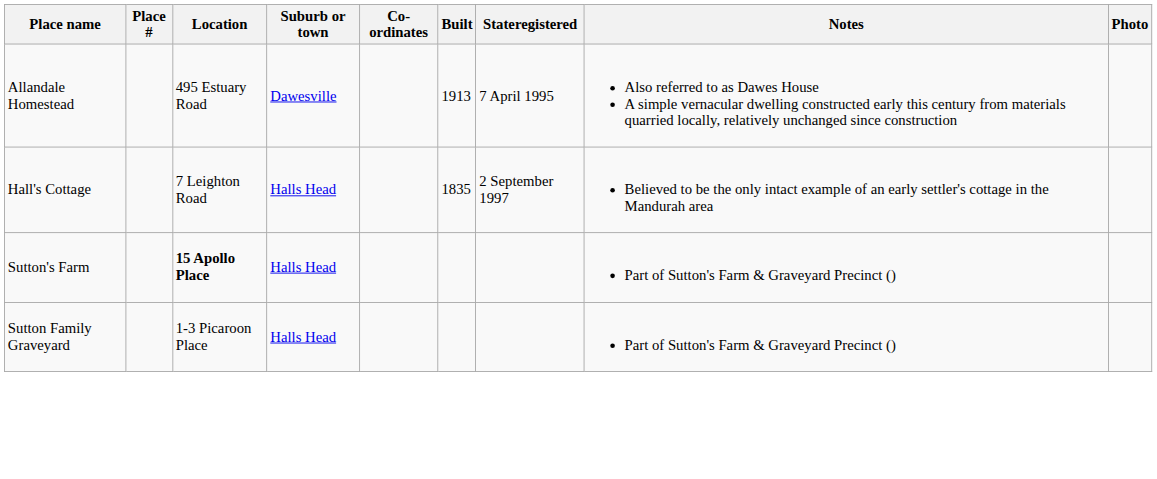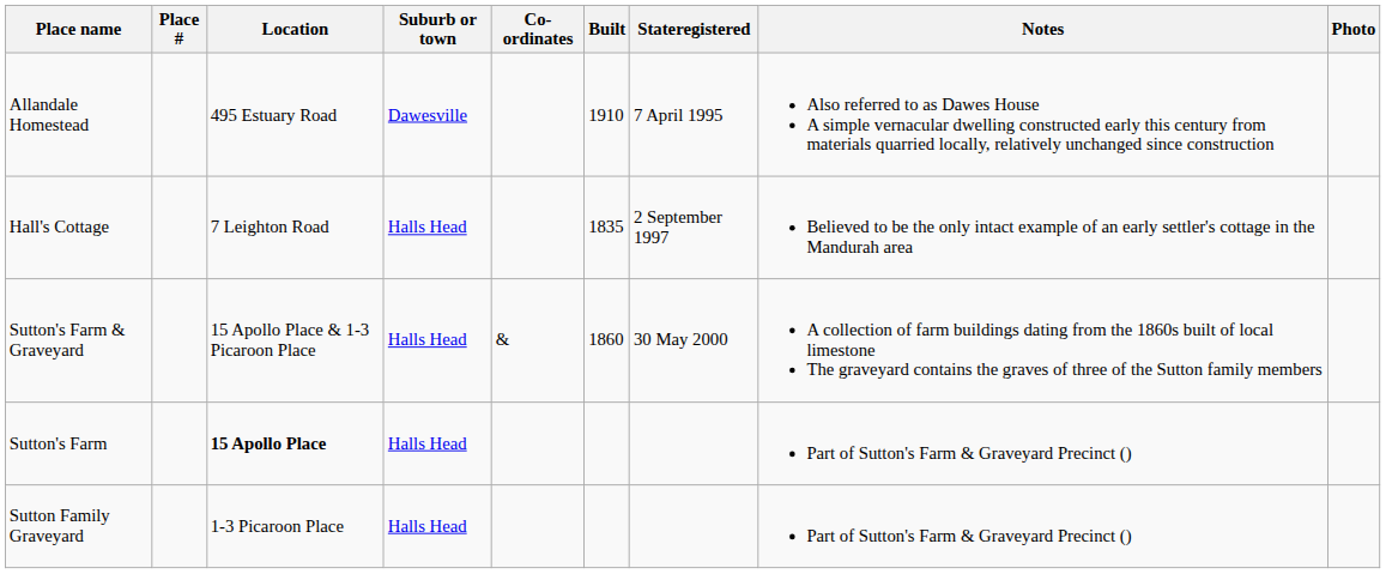 <table class="wikitable sortable">
 <tr>
 <th>Place name</th>
 <th>Place #</th>
 <th>Location</th>
 <th>Suburb or town</th>
 <th>Co-ordinates</th>
 <th>Built</th>
 <th>Stateregistered</th>
 <th class="unsortable">Notes</th>
 <th class="unsortable">Photo</th>
 </tr>
 <tr>
 <td>Allandale Homestead</td>
 <td></td>
 <td>495 Estuary Road</td>
 <td><a href='#'>Dawesville</a></td>
 <td></td>
-<td>1913</td>
+<td>1910</td>
 <td>7 April 1995</td>
 <td><br><ul><li>Also referred to as Dawes House</li><li>A simple vernacular dwelling constructed early this century from materials quarried locally,  relatively unchanged since construction</li></ul></td>
 <td></td>
 </tr>
 <tr>
 <td>Hall's Cottage</td>
 <td></td>
 <td>7 Leighton Road</td>
 <td><a href='#'>Halls Head</a></td>
 <td></td>
 <td>1835</td>
 <td>2 September 1997</td>
 <td><br><ul><li>Believed to be the only intact example of an early settler's cottage in the Mandurah area</li></ul></td>
+<td></td>
+</tr>
+<tr>
+<td>Sutton's Farm & Graveyard</td>
+<td></td>
+<td>15 Apollo Place & 1-3 Picaroon Place</td>
+<td><a href='#'>Halls Head</a></td>
+<td> & </td>
+<td>1860</td>
+<td>30 May 2000</td>
+<td><br><ul><li>A collection of farm buildings dating from the 1860s built of local limestone</li><li>The graveyard contains the graves of three of the Sutton family members</li></ul></td>
 <td></td>
 </tr>
 <tr>
 <td>Sutton's Farm</td>
 <td></td>
 <td><strong>15 Apollo Place</strong></td>
 <td><a href='#'>Halls Head</a></td>
 <td></td>
 <td></td>
 <td></td>
 <td><br><ul><li>Part of Sutton's Farm & Graveyard Precinct ()</li></ul></td>
 <td></td>
 </tr>
 <tr>
 <td>Sutton Family Graveyard</td>
 <td></td>
 <td>1-3 Picaroon Place</td>
 <td><a href='#'>Halls Head</a></td>
 <td></td>
 <td></td>
 <td></td>
 <td><br><ul><li>Part of Sutton's Farm & Graveyard Precinct ()</li></ul></td>
 <td></td>
 </tr>
 </table>
